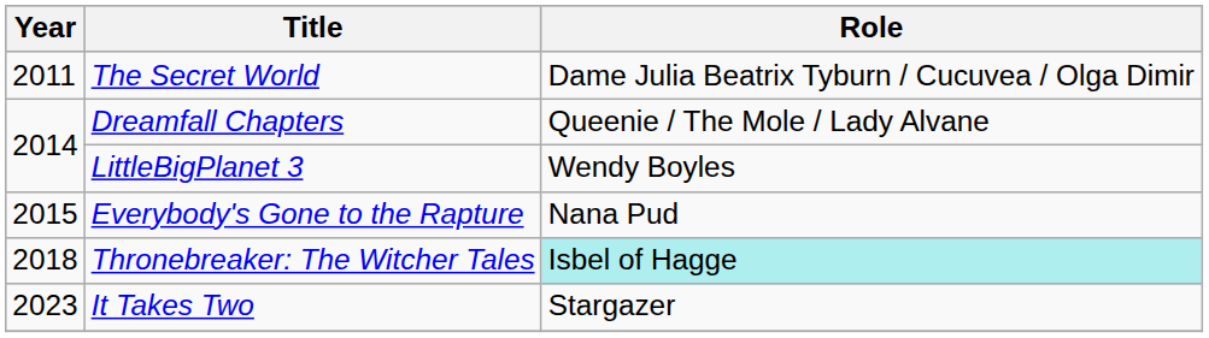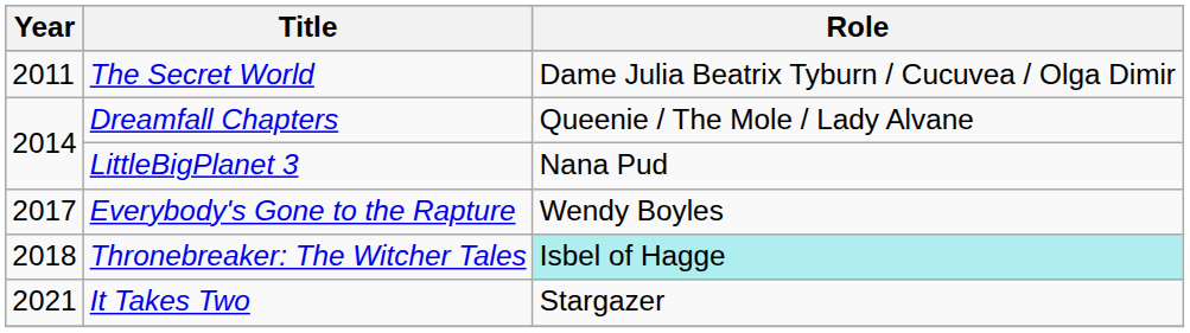 <table class="wikitable">
 <tr style="background:#b0c4de; text-align:center;">
 <th>Year</th>
 <th>Title</th>
 <th>Role</th>
 </tr>
 <tr>
 <td>2011</td>
 <td><em><a href='#'>The Secret World</a></em></td>
 <td>Dame Julia Beatrix Tyburn / Cucuvea / Olga Dimir</td>
 </tr>
 <tr>
 <td rowspan="2">2014</td>
 <td><em><a href='#'>Dreamfall Chapters</a></em></td>
 <td>Queenie / The Mole / Lady Alvane</td>
 </tr>
 <tr>
 <td><em><a href='#'>LittleBigPlanet 3</a></em></td>
-<td>Wendy Boyles</td>
+<td>Nana Pud</td>
 </tr>
 <tr>
-<td>2015</td>
+<td>2017</td>
 <td><em><a href='#'>Everybody's Gone to the Rapture</a></em></td>
-<td>Nana Pud</td>
+<td>Wendy Boyles</td>
 </tr>
 <tr>
 <td>2018</td>
 <td><em><a href='#'>Thronebreaker: The Witcher Tales</a></em></td>
 <td style="background: paleturquoise;">Isbel of Hagge</td>
 </tr>
 <tr>
-<td>2023</td>
+<td>2021</td>
 <td><em><a href='#'>It Takes Two</a></em></td>
 <td>Stargazer</td>
 </tr>
 <tr>
 </tr>
 </table>
